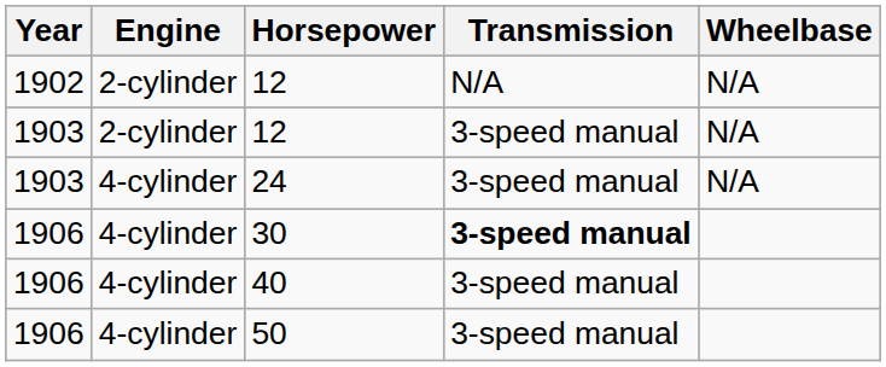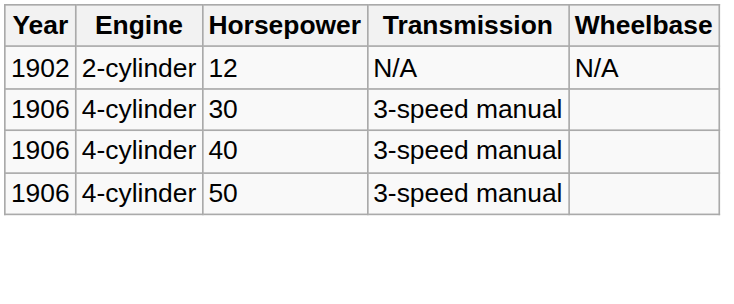 <table class="wikitable">
 <tr>
 <th>Year</th>
 <th>Engine</th>
 <th>Horsepower</th>
 <th>Transmission</th>
 <th>Wheelbase</th>
 </tr>
 <tr>
 <td>1902</td>
 <td>2-cylinder</td>
 <td>12</td>
 <td>N/A</td>
 <td>N/A</td>
 </tr>
 <tr>
-<td>1903</td>
-<td>2-cylinder</td>
-<td>12</td>
-<td>3-speed manual</td>
-<td>N/A</td>
-</tr>
-<tr>
-<td>1903</td>
-<td>4-cylinder</td>
-<td>24</td>
-<td>3-speed manual</td>
-<td>N/A</td>
-</tr>
-<tr>
 <td>1906</td>
 <td>4-cylinder</td>
 <td>30</td>
-<td><strong>3-speed manual</strong></td>
+<td>3-speed manual</td>
 <td></td>
 </tr>
 <tr>
 <td>1906</td>
 <td>4-cylinder</td>
 <td>40</td>
 <td>3-speed manual</td>
 <td></td>
 </tr>
 <tr>
 <td>1906</td>
 <td>4-cylinder</td>
 <td>50</td>
 <td>3-speed manual</td>
 <td></td>
 </tr>
 </table>
